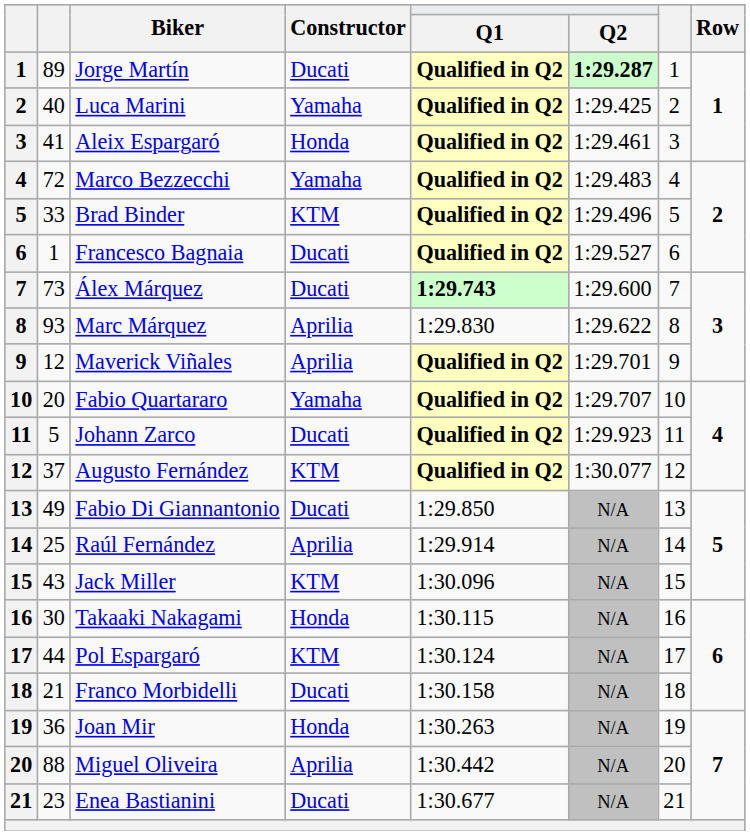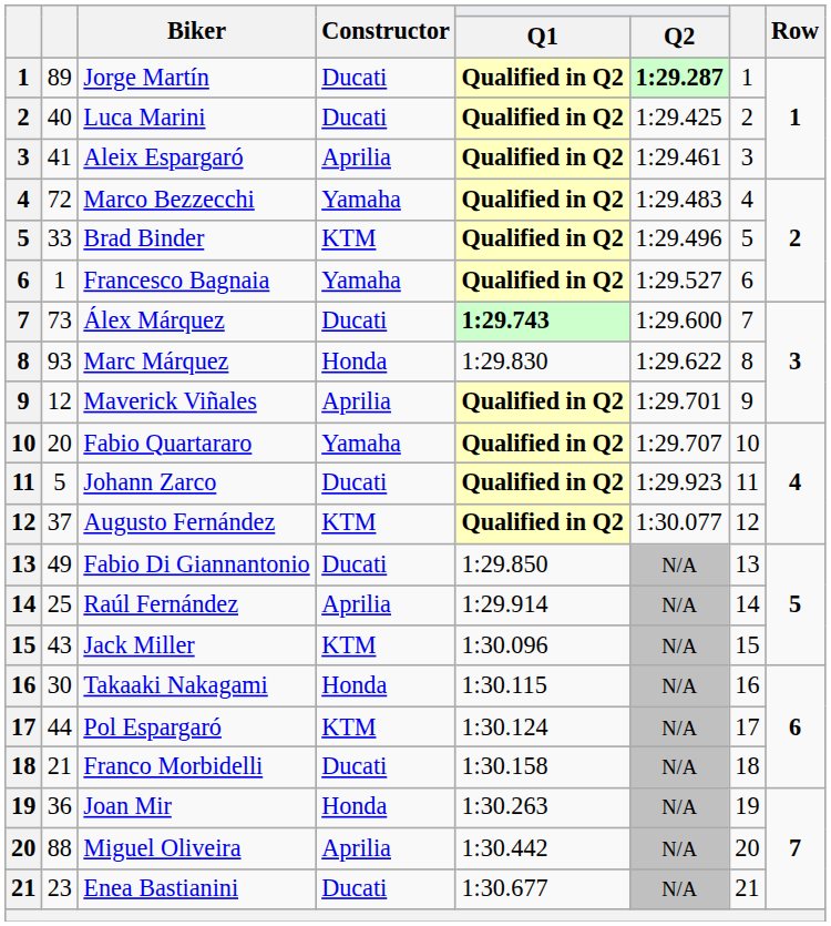 <table class="wikitable sortable" style="font-size: 85%;">
 <tr>
 <th rowspan="2"></th>
 <th rowspan="2"></th>
 <th rowspan="2">Biker</th>
 <th rowspan="2">Constructor</th>
 <th colspan="2" style="background:#eaecf0; text-align:center;"></th>
 <th rowspan="2"></th>
 <th rowspan="2">Row</th>
 </tr>
 <tr>
 <th scope="col">Q1</th>
 <th scope="col">Q2</th>
 </tr>
 <tr>
 <th scope="row">1</th>
 <td align="center">89</td>
 <td> <a href='#'>Jorge Martín</a></td>
 <td><a href='#'>Ducati</a></td>
 <td style="background:#ffffbf;"><strong>Qualified in Q2</strong></td>
 <td style="background:#ccffcc;"><strong>1:29.287</strong></td>
 <td align="center">1</td>
 <td rowspan="3" align="center"><strong>1</strong></td>
 </tr>
 <tr>
 <th scope="row">2</th>
 <td align="center">40</td>
 <td> <a href='#'>Luca Marini</a></td>
-<td><a href='#'>Yamaha</a></td>
+<td><a href='#'>Ducati</a></td>
 <td style="background:#ffffbf;"><strong>Qualified in Q2</strong></td>
 <td>1:29.425</td>
 <td align="center">2</td>
 </tr>
 <tr>
 <th scope="row">3</th>
 <td align="center">41</td>
 <td> <a href='#'>Aleix Espargaró</a></td>
-<td><a href='#'>Honda</a></td>
+<td><a href='#'>Aprilia</a></td>
 <td style="background:#ffffbf;"><strong>Qualified in Q2</strong></td>
 <td>1:29.461</td>
 <td align="center">3</td>
 </tr>
 <tr>
 <th scope="row">4</th>
 <td align="center">72</td>
 <td> <a href='#'>Marco Bezzecchi</a></td>
 <td><a href='#'>Yamaha</a></td>
 <td style="background:#ffffbf;"><strong>Qualified in Q2</strong></td>
 <td>1:29.483</td>
 <td align="center">4</td>
 <td rowspan="3" align="center"><strong>2</strong></td>
 </tr>
 <tr>
 <th scope="row">5</th>
 <td align="center">33</td>
 <td> <a href='#'>Brad Binder</a></td>
 <td><a href='#'>KTM</a></td>
 <td style="background:#ffffbf;"><strong>Qualified in Q2</strong></td>
 <td>1:29.496</td>
 <td align="center">5</td>
 </tr>
 <tr>
 <th scope="row">6</th>
 <td align="center">1</td>
 <td> <a href='#'>Francesco Bagnaia</a></td>
-<td><a href='#'>Ducati</a></td>
+<td><a href='#'>Yamaha</a></td>
 <td style="background:#ffffbf;"><strong>Qualified in Q2</strong></td>
 <td>1:29.527</td>
 <td align="center">6</td>
 </tr>
 <tr>
 <th scope="row">7</th>
 <td align="center">73</td>
 <td> <a href='#'>Álex Márquez</a></td>
 <td><a href='#'>Ducati</a></td>
 <td style="background:#ccffcc;"><strong>1:29.743</strong></td>
 <td>1:29.600</td>
 <td align="center">7</td>
 <td rowspan="3" align="center"><strong>3</strong></td>
 </tr>
 <tr>
 <th scope="row">8</th>
 <td align="center">93</td>
 <td> <a href='#'>Marc Márquez</a></td>
-<td><a href='#'>Aprilia</a></td>
+<td><a href='#'>Honda</a></td>
 <td>1:29.830</td>
 <td>1:29.622</td>
 <td align="center">8</td>
 </tr>
 <tr>
 <th scope="row">9</th>
 <td align="center">12</td>
 <td> <a href='#'>Maverick Viñales</a></td>
 <td><a href='#'>Aprilia</a></td>
 <td style="background:#ffffbf;"><strong>Qualified in Q2</strong></td>
 <td>1:29.701</td>
 <td align="center">9</td>
 </tr>
 <tr>
 <th scope="row">10</th>
 <td align="center">20</td>
 <td> <a href='#'>Fabio Quartararo</a></td>
 <td><a href='#'>Yamaha</a></td>
 <td style="background:#ffffbf;"><strong>Qualified in Q2</strong></td>
 <td>1:29.707</td>
 <td align="center">10</td>
 <td rowspan="3" align="center"><strong>4</strong></td>
 </tr>
 <tr>
 <th scope="row">11</th>
 <td align="center">5</td>
 <td> <a href='#'>Johann Zarco</a></td>
 <td><a href='#'>Ducati</a></td>
 <td style="background:#ffffbf;"><strong>Qualified in Q2</strong></td>
 <td>1:29.923</td>
 <td align="center">11</td>
 </tr>
 <tr>
 <th scope="row">12</th>
 <td align="center">37</td>
 <td> <a href='#'>Augusto Fernández</a></td>
 <td><a href='#'>KTM</a></td>
 <td style="background:#ffffbf;"><strong>Qualified in Q2</strong></td>
 <td>1:30.077</td>
 <td align="center">12</td>
 </tr>
 <tr>
 <th scope="row">13</th>
 <td align="center">49</td>
 <td> <a href='#'>Fabio Di Giannantonio</a></td>
 <td><a href='#'>Ducati</a></td>
 <td>1:29.850</td>
 <td style="background: silver" align="center" data-sort-value="19"><small>N/A</small></td>
 <td align="center">13</td>
 <td rowspan="3" align="center"><strong>5</strong></td>
 </tr>
 <tr>
 <th scope="row">14</th>
 <td align="center">25</td>
 <td> <a href='#'>Raúl Fernández</a></td>
 <td><a href='#'>Aprilia</a></td>
 <td>1:29.914</td>
 <td style="background: silver" align="center" data-sort-value="19"><small>N/A</small></td>
 <td align="center">14</td>
 </tr>
 <tr>
 <th scope="row">15</th>
 <td align="center">43</td>
 <td> <a href='#'>Jack Miller</a></td>
 <td><a href='#'>KTM</a></td>
 <td>1:30.096</td>
 <td style="background: silver" align="center" data-sort-value="19"><small>N/A</small></td>
 <td align="center">15</td>
 </tr>
 <tr>
 <th scope="row">16</th>
 <td align="center">30</td>
 <td> <a href='#'>Takaaki Nakagami</a></td>
 <td><a href='#'>Honda</a></td>
 <td>1:30.115</td>
 <td style="background: silver" align="center" data-sort-value="19"><small>N/A</small></td>
 <td align="center">16</td>
 <td rowspan="3" align="center"><strong>6</strong></td>
 </tr>
 <tr>
 <th scope="row">17</th>
 <td align="center">44</td>
 <td> <a href='#'>Pol Espargaró</a></td>
 <td><a href='#'>KTM</a></td>
 <td>1:30.124</td>
 <td style="background: silver" align="center" data-sort-value="19"><small>N/A</small></td>
 <td align="center">17</td>
 </tr>
 <tr>
 <th scope="row">18</th>
 <td align="center">21</td>
 <td> <a href='#'>Franco Morbidelli</a></td>
 <td><a href='#'>Ducati</a></td>
 <td>1:30.158</td>
 <td style="background: silver" align="center" data-sort-value="19"><small>N/A</small></td>
 <td align="center">18</td>
 </tr>
 <tr>
 <th scope="row">19</th>
 <td align="center">36</td>
 <td> <a href='#'>Joan Mir</a></td>
 <td><a href='#'>Honda</a></td>
 <td>1:30.263</td>
 <td style="background: silver" align="center" data-sort-value="19"><small>N/A</small></td>
 <td align="center">19</td>
 <td rowspan="3" align="center"><strong>7</strong></td>
 </tr>
 <tr>
 <th scope="row">20</th>
 <td align="center">88</td>
 <td> <a href='#'>Miguel Oliveira</a></td>
 <td><a href='#'>Aprilia</a></td>
 <td>1:30.442</td>
 <td style="background: silver" align="center" data-sort-value="21"><small>N/A</small></td>
 <td align="center">20</td>
 </tr>
 <tr>
 <th scope="row">21</th>
 <td align="center">23</td>
 <td> <a href='#'>Enea Bastianini</a></td>
 <td><a href='#'>Ducati</a></td>
 <td>1:30.677</td>
 <td style="background: silver" align="center" data-sort-value="22"><small>N/A</small></td>
 <td align="center">21</td>
 </tr>
 <tr>
 <th colspan="8"></th>
 </tr>
 </table>
